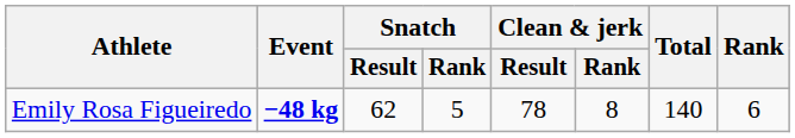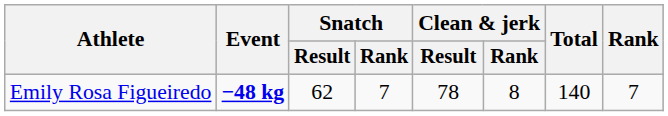 <table class="wikitable" style="font-size:90%">
 <tr>
 <th rowspan="2">Athlete</th>
 <th rowspan="2">Event</th>
 <th colspan="2">Snatch</th>
 <th colspan="2">Clean & jerk</th>
 <th rowspan="2">Total</th>
 <th rowspan="2">Rank</th>
 </tr>
 <tr style="font-size:95%">
 <th>Result</th>
 <th>Rank</th>
 <th>Result</th>
 <th>Rank</th>
 </tr>
 <tr align=center>
 <td align=left><a href='#'>Emily Rosa Figueiredo</a></td>
 <td align=left><strong><a href='#'>−48 kg</a></strong></td>
 <td align=center>62</td>
-<td align=center>5</td>
+<td align=center>7</td>
 <td align=center>78</td>
 <td align=center>8</td>
 <td align=center>140</td>
-<td align=center>6</td>
+<td align=center>7</td>
 </tr>
 </table>
